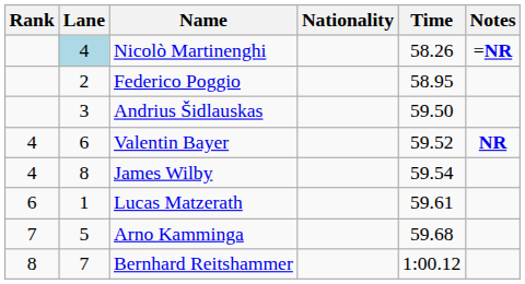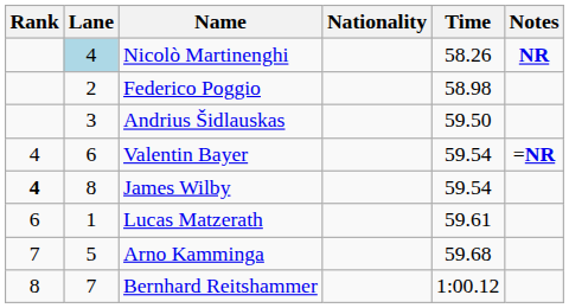 <table class="wikitable sortable" style="text-align:center">
 <tr>
 <th>Rank</th>
 <th>Lane</th>
 <th>Name</th>
 <th>Nationality</th>
 <th>Time</th>
 <th>Notes</th>
 </tr>
 <tr>
 <td></td>
 <td style="background: lightblue;">4</td>
 <td align=left><a href='#'>Nicolò Martinenghi</a></td>
 <td align=left></td>
 <td>58.26</td>
-<td>=<strong><a href='#'>NR</a></strong></td>
+<td><strong><a href='#'>NR</a></strong></td>
 </tr>
 <tr>
 <td></td>
 <td>2</td>
 <td align=left><a href='#'>Federico Poggio</a></td>
 <td align=left></td>
-<td>58.95</td>
+<td>58.98</td>
 <td></td>
 </tr>
 <tr>
 <td></td>
 <td>3</td>
 <td align=left><a href='#'>Andrius Šidlauskas</a></td>
 <td align=left></td>
 <td>59.50</td>
 <td></td>
 </tr>
 <tr>
 <td>4</td>
 <td>6</td>
 <td align=left><a href='#'>Valentin Bayer</a></td>
 <td align=left></td>
-<td>59.52</td>
-<td><strong><a href='#'>NR</a></strong></td>
+<td>59.54</td>
+<td>=<strong><a href='#'>NR</a></strong></td>
 </tr>
 <tr>
-<td>4</td>
+<td><strong>4</strong></td>
 <td>8</td>
 <td align=left><a href='#'>James Wilby</a></td>
 <td align=left></td>
 <td>59.54</td>
 <td></td>
 </tr>
 <tr>
 <td>6</td>
 <td>1</td>
 <td align=left><a href='#'>Lucas Matzerath</a></td>
 <td align=left></td>
 <td>59.61</td>
 <td></td>
 </tr>
 <tr>
 <td>7</td>
 <td>5</td>
 <td align=left><a href='#'>Arno Kamminga</a></td>
 <td align=left></td>
 <td>59.68</td>
 <td></td>
 </tr>
 <tr>
 <td>8</td>
 <td>7</td>
 <td align=left><a href='#'>Bernhard Reitshammer</a></td>
 <td align=left></td>
 <td>1:00.12</td>
 <td></td>
 </tr>
 </table>
